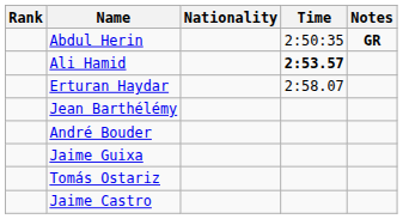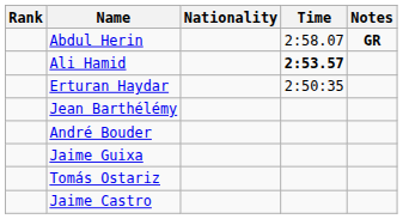 <table class="wikitable sortable" style="text-align:center">
 <tr>
 <th>Rank</th>
 <th>Name</th>
 <th>Nationality</th>
 <th>Time</th>
 <th>Notes</th>
 </tr>
 <tr>
 <td></td>
 <td align=left><a href='#'>Abdul Herin</a></td>
 <td align=left></td>
-<td>2:50:35</td>
+<td>2:58.07</td>
 <td><strong>GR</strong></td>
 </tr>
 <tr>
 <td></td>
 <td align=left><a href='#'>Ali Hamid</a></td>
 <td align=left></td>
 <td><strong>2:53.57</strong></td>
 <td></td>
 </tr>
 <tr>
 <td></td>
 <td align=left><a href='#'>Erturan Haydar</a></td>
 <td align=left></td>
-<td>2:58.07</td>
+<td>2:50:35</td>
 <td></td>
 </tr>
 <tr>
 <td></td>
 <td align=left><a href='#'>Jean Barthélémy</a></td>
 <td align=left></td>
 <td></td>
 <td></td>
 </tr>
 <tr>
 <td></td>
 <td align=left><a href='#'>André Bouder</a></td>
 <td align=left></td>
 <td></td>
 <td></td>
 </tr>
 <tr>
 <td></td>
 <td align=left><a href='#'>Jaime Guixa</a></td>
 <td align=left></td>
 <td></td>
 <td></td>
 </tr>
 <tr>
 <td></td>
 <td align=left><a href='#'>Tomás Ostariz</a></td>
 <td align=left></td>
 <td></td>
 <td></td>
 </tr>
 <tr>
 <td></td>
 <td align=left><a href='#'>Jaime Castro</a></td>
 <td align=left></td>
 <td></td>
 <td></td>
 </tr>
 </table>
